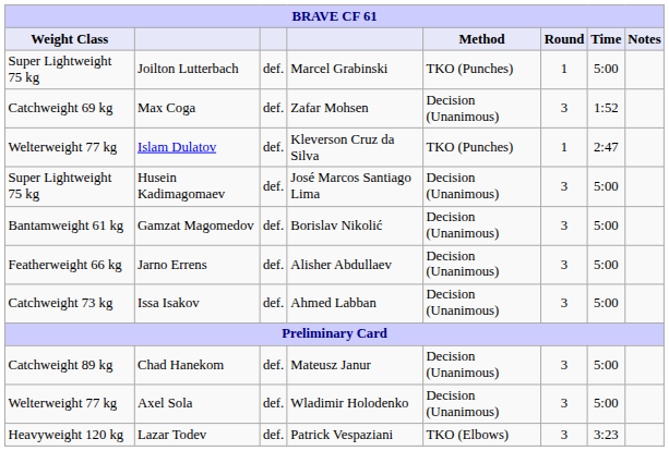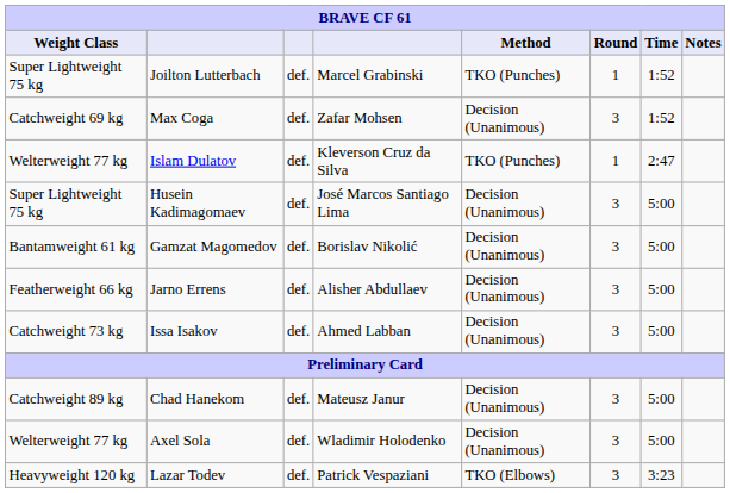 <table class="wikitable" style="font-size: 80%;">
 <tr>
 <th colspan="8" style="background-color: #ccf; color: #000080; text-align: center;"><strong>BRAVE CF 61</strong></th>
 </tr>
 <tr>
 <th colspan="1" style="background-color: #E6E8FA; color: #000000; text-align: center;">Weight Class</th>
 <th colspan="1" style="background-color: #E6E8FA; color: #000000; text-align: center;"></th>
 <th colspan="1" style="background-color: #E6E8FA; color: #000000; text-align: center;"></th>
 <th colspan="1" style="background-color: #E6E8FA; color: #000000; text-align: center;"></th>
 <th colspan="1" style="background-color: #E6E8FA; color: #000000; text-align: center;">Method</th>
 <th colspan="1" style="background-color: #E6E8FA; color: #000000; text-align: center;">Round</th>
 <th colspan="1" style="background-color: #E6E8FA; color: #000000; text-align: center;">Time</th>
 <th colspan="1" style="background-color: #E6E8FA; color: #000000; text-align: center;">Notes</th>
 </tr>
 <tr>
 <td>Super Lightweight 75 kg</td>
 <td> Joilton Lutterbach</td>
 <td>def.</td>
 <td> Marcel Grabinski</td>
 <td>TKO (Punches)</td>
 <td align=center>1</td>
-<td align=center>5:00</td>
+<td align=center>1:52</td>
 <td></td>
 </tr>
 <tr>
 <td>Catchweight 69 kg</td>
 <td> Max Coga</td>
 <td>def.</td>
 <td> Zafar Mohsen</td>
 <td>Decision (Unanimous)</td>
 <td align=center>3</td>
 <td align=center>1:52</td>
 <td></td>
 </tr>
 <tr>
 <td>Welterweight 77 kg</td>
 <td> <a href='#'>Islam Dulatov</a></td>
 <td>def.</td>
 <td> Kleverson Cruz da Silva</td>
 <td>TKO (Punches)</td>
 <td align=center>1</td>
 <td align=center>2:47</td>
 <td></td>
 </tr>
 <tr>
 <td>Super Lightweight 75 kg</td>
 <td> Husein Kadimagomaev</td>
 <td>def.</td>
 <td> José Marcos Santiago Lima</td>
 <td>Decision (Unanimous)</td>
 <td align=center>3</td>
 <td align=center>5:00</td>
 <td></td>
 </tr>
 <tr>
 <td>Bantamweight 61 kg</td>
 <td> Gamzat Magomedov</td>
 <td>def.</td>
 <td> Borislav Nikolić</td>
 <td>Decision (Unanimous)</td>
 <td align=center>3</td>
 <td align=center>5:00</td>
 <td></td>
 </tr>
 <tr>
 <td>Featherweight 66 kg</td>
 <td> Jarno Errens</td>
 <td>def.</td>
 <td> Alisher Abdullaev</td>
 <td>Decision (Unanimous)</td>
 <td align=center>3</td>
 <td align=center>5:00</td>
 <td></td>
 </tr>
 <tr>
 <td>Catchweight 73 kg</td>
 <td> Issa Isakov</td>
 <td>def.</td>
 <td> Ahmed Labban</td>
 <td>Decision (Unanimous)</td>
 <td align=center>3</td>
 <td align=center>5:00</td>
 <td></td>
 </tr>
 <tr>
 <th colspan="8" style="background-color: #ccf; color: #000080; text-align: center;"><strong>Preliminary Card</strong></th>
 </tr>
 <tr>
 <td>Catchweight 89 kg</td>
 <td> Chad Hanekom</td>
 <td>def.</td>
 <td> Mateusz Janur</td>
 <td>Decision (Unanimous)</td>
 <td align=center>3</td>
 <td align=center>5:00</td>
 <td></td>
 </tr>
 <tr>
 <td>Welterweight 77 kg</td>
 <td> Axel Sola</td>
 <td>def.</td>
 <td> Wladimir Holodenko</td>
 <td>Decision (Unanimous)</td>
 <td align=center>3</td>
 <td align=center>5:00</td>
 <td></td>
 </tr>
 <tr>
 <td>Heavyweight 120 kg</td>
 <td> Lazar Todev</td>
 <td>def.</td>
 <td> Patrick Vespaziani</td>
 <td>TKO (Elbows)</td>
 <td align=center>3</td>
 <td align=center>3:23</td>
 <td></td>
 </tr>
 </table>
